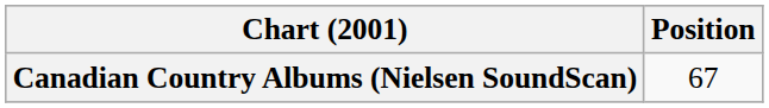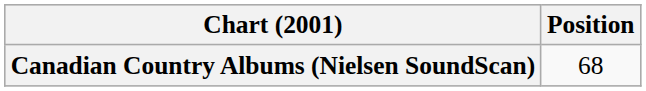 <table class="wikitable plainrowheaders">
 <tr>
 <th scope="col">Chart (2001)</th>
 <th scope="col">Position</th>
 </tr>
 <tr>
 <th scope="row">Canadian Country Albums (Nielsen SoundScan)</th>
-<td style="text-align:center;">67</td>
+<td style="text-align:center;">68</td>
 </tr>
 </table>
